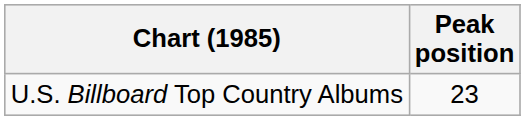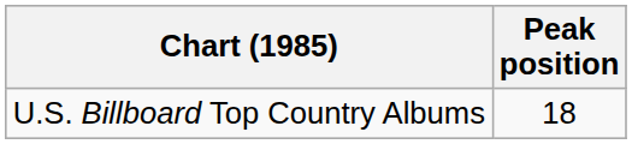 <table class="wikitable">
 <tr>
 <th>Chart (1985)</th>
 <th>Peak<br>position</th>
 </tr>
 <tr>
 <td>U.S. <em>Billboard</em> Top Country Albums</td>
-<td align="center">23</td>
+<td align="center">18</td>
 </tr>
 </table>
